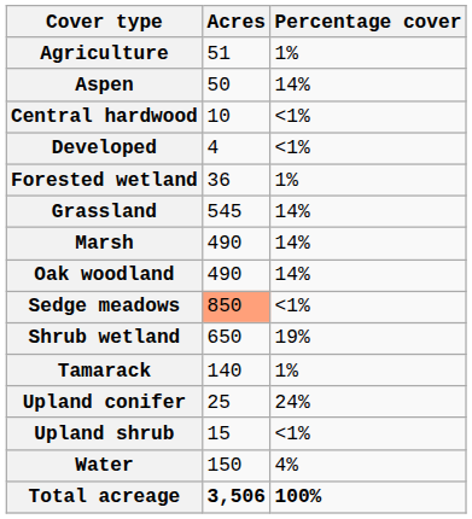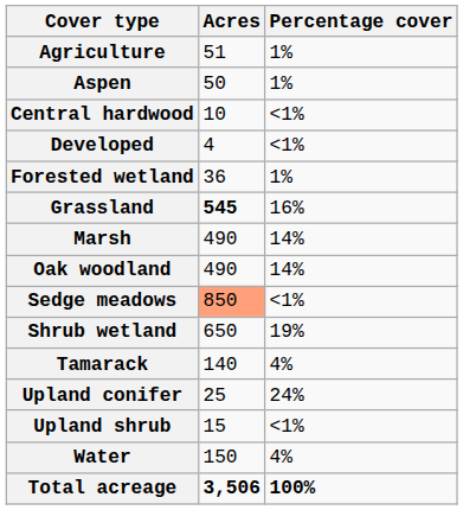 <table class="wikitable" style="margin-left: auto; margin-right: auto; border: none;">
 <tr>
 <th>Cover type</th>
 <th>Acres</th>
 <th>Percentage cover</th>
 </tr>
 <tr>
 <th>Agriculture</th>
 <td>51</td>
 <td>1%</td>
 </tr>
 <tr>
 <th>Aspen</th>
 <td>50</td>
-<td>14%</td>
+<td>1%</td>
 </tr>
 <tr>
 <th>Central hardwood</th>
 <td>10</td>
 <td><1%</td>
 </tr>
 <tr>
 <th>Developed</th>
 <td>4</td>
 <td><1%</td>
 </tr>
 <tr>
 <th>Forested wetland</th>
 <td>36</td>
 <td>1%</td>
 </tr>
 <tr>
 <th>Grassland</th>
-<td>545</td>
-<td>14%</td>
+<td><strong>545</strong></td>
+<td>16%</td>
 </tr>
 <tr>
 <th>Marsh</th>
 <td>490</td>
 <td>14%</td>
 </tr>
 <tr>
 <th>Oak woodland</th>
 <td>490</td>
 <td>14%</td>
 </tr>
 <tr>
 <th>Sedge meadows</th>
 <td style="background: lightsalmon;">850</td>
 <td><1%</td>
 </tr>
 <tr>
 <th>Shrub wetland</th>
 <td>650</td>
 <td>19%</td>
 </tr>
 <tr>
 <th>Tamarack</th>
 <td>140</td>
-<td>1%</td>
+<td>4%</td>
 </tr>
 <tr>
 <th>Upland conifer</th>
 <td>25</td>
 <td>24%</td>
 </tr>
 <tr>
 <th>Upland shrub</th>
 <td>15</td>
 <td><1%</td>
 </tr>
 <tr>
 <th>Water</th>
 <td>150</td>
 <td>4%</td>
 </tr>
 <tr>
 <th>Total acreage</th>
 <td><strong>3,506</strong></td>
 <td><strong>100%</strong></td>
 </tr>
 <tr>
 </tr>
 </table>
